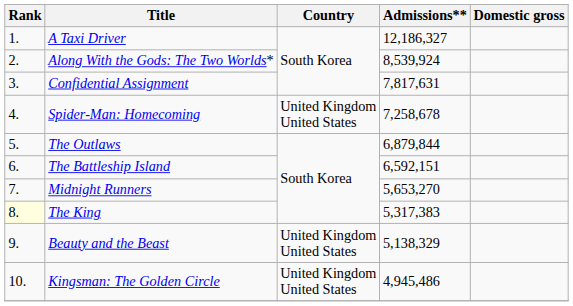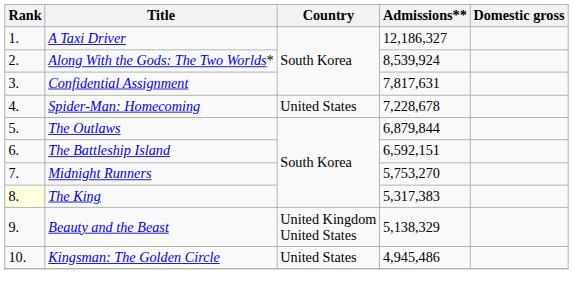 <table class="wikitable sortable" style="margin:auto; margin:auto;">
 <tr>
 <th>Rank</th>
 <th>Title</th>
 <th>Country</th>
 <th>Admissions**</th>
 <th>Domestic gross</th>
 </tr>
 <tr>
 <td>1.</td>
 <td><em><a href='#'>A Taxi Driver</a></em></td>
 <td rowspan=3>South Korea</td>
 <td>12,186,327</td>
 <td></td>
 </tr>
 <tr>
 <td>2.</td>
 <td><em><a href='#'>Along With the Gods: The Two Worlds</a></em>*</td>
 <td>8,539,924</td>
 <td></td>
 </tr>
 <tr>
 <td>3.</td>
 <td><em><a href='#'>Confidential Assignment</a></em></td>
 <td>7,817,631</td>
 <td></td>
 </tr>
 <tr>
 <td>4.</td>
 <td><em><a href='#'>Spider-Man: Homecoming</a></em></td>
-<td>United Kingdom<br>United States</td>
-<td>7,258,678</td>
+<td>United States</td>
+<td>7,228,678</td>
 <td></td>
 </tr>
 <tr>
 <td>5.</td>
 <td><em><a href='#'>The Outlaws</a></em></td>
 <td rowspan=4>South Korea</td>
 <td>6,879,844</td>
 <td></td>
 </tr>
 <tr>
 <td>6.</td>
 <td><em><a href='#'>The Battleship Island</a></em></td>
 <td>6,592,151</td>
 <td></td>
 </tr>
 <tr>
 <td>7.</td>
 <td><em><a href='#'>Midnight Runners</a></em></td>
-<td>5,653,270</td>
+<td>5,753,270</td>
 <td></td>
 </tr>
 <tr>
 <td style="background: lightyellow;">8.</td>
 <td><em><a href='#'>The King</a></em></td>
 <td>5,317,383</td>
 <td></td>
 </tr>
 <tr>
 <td>9.</td>
 <td><em><a href='#'>Beauty and the Beast</a></em></td>
 <td>United Kingdom<br>United States</td>
 <td>5,138,329</td>
 <td></td>
 </tr>
 <tr>
 <td>10.</td>
 <td><em><a href='#'>Kingsman: The Golden Circle</a></em></td>
-<td>United Kingdom<br>United States</td>
+<td>United States</td>
 <td>4,945,486</td>
 <td></td>
 </tr>
 <tr>
 </tr>
 </table>
